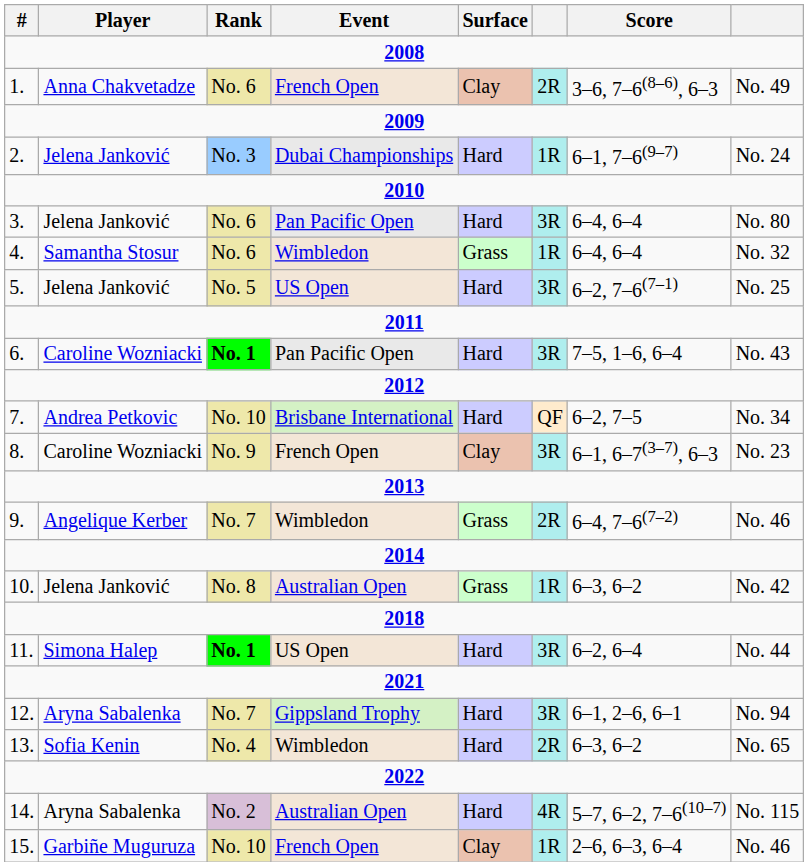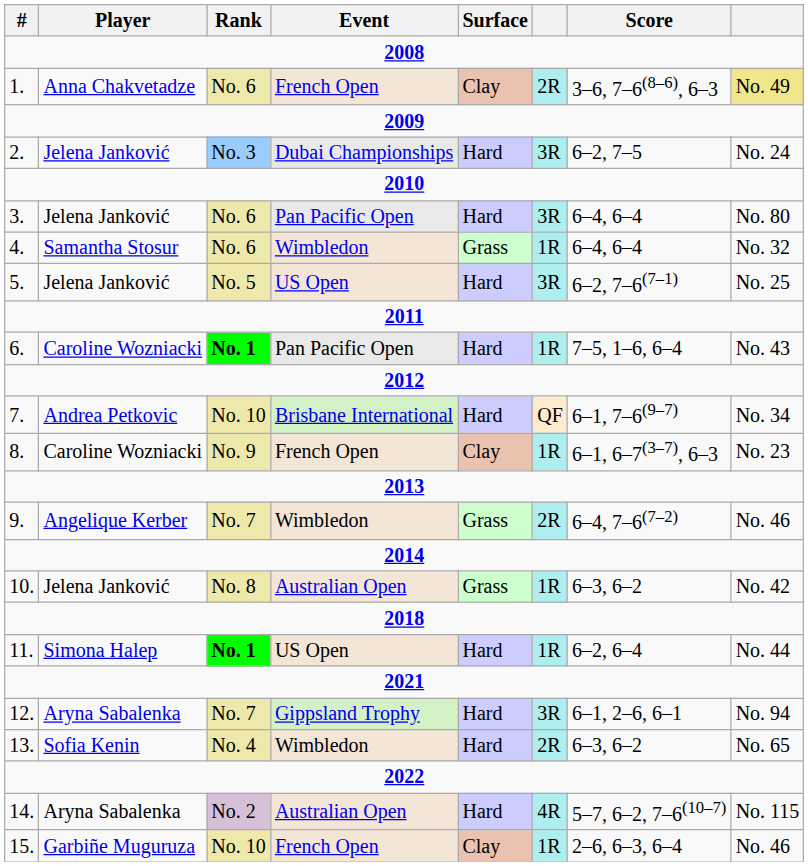 <table class="wikitable sortable">
 <tr>
 <th>#</th>
 <th>Player</th>
 <th>Rank</th>
 <th>Event</th>
 <th>Surface</th>
 <th></th>
 <th class="unsortable">Score</th>
 <th></th>
 </tr>
 <tr>
 <td colspan="8" align="center"><a href='#'><strong>2008</strong></a></td>
 </tr>
 <tr>
 <td>1.</td>
 <td> <a href='#'>Anna Chakvetadze</a></td>
 <td bgcolor=EEE8AA>No. 6</td>
 <td bgcolor=f3e6d7><a href='#'>French Open</a></td>
 <td bgcolor=ebc2af>Clay</td>
 <td bgcolor=afeeee>2R</td>
 <td>3–6, 7–6<sup>(8–6)</sup>, 6–3</td>
-<td>No. 49</td>
+<td style="background: khaki;">No. 49</td>
 </tr>
 <tr>
 <td colspan="8" align="center"><a href='#'><strong>2009</strong></a></td>
 </tr>
 <tr>
 <td>2.</td>
 <td> <a href='#'>Jelena Janković</a></td>
 <td bgcolor=99CCFF>No. 3</td>
 <td bgcolor=e9e9e9><a href='#'>Dubai Championships</a></td>
 <td bgcolor=CCCCFF>Hard</td>
-<td bgcolor=afeeee>1R</td>
-<td>6–1, 7–6<sup>(9–7)</sup></td>
+<td bgcolor=afeeee>3R</td>
+<td>6–2, 7–5</td>
 <td>No. 24</td>
 </tr>
 <tr>
 <td colspan="8" align="center"><a href='#'><strong>2010</strong></a></td>
 </tr>
 <tr>
 <td>3.</td>
 <td> Jelena Janković</td>
 <td bgcolor=EEE8AA>No. 6</td>
 <td bgcolor=e9e9e9><a href='#'>Pan Pacific Open</a></td>
 <td bgcolor=CCCCFF>Hard</td>
 <td bgcolor=AFEEEE>3R</td>
 <td>6–4, 6–4</td>
 <td>No. 80</td>
 </tr>
 <tr>
 <td>4.</td>
 <td> <a href='#'>Samantha Stosur</a></td>
 <td bgcolor=EEE8AA>No. 6</td>
 <td bgcolor=f3e6d7><a href='#'>Wimbledon</a></td>
 <td bgcolor=CCFFCC>Grass</td>
 <td bgcolor=afeeee>1R</td>
 <td>6–4, 6–4</td>
 <td>No. 32</td>
 </tr>
 <tr>
 <td>5.</td>
 <td> Jelena Janković</td>
 <td bgcolor=EEE8AA>No. 5</td>
 <td bgcolor=f3e6d7><a href='#'>US Open</a></td>
 <td bgcolor=CCCCFF>Hard</td>
 <td bgcolor=afeeee>3R</td>
 <td>6–2, 7–6<sup>(7–1)</sup></td>
 <td>No. 25</td>
 </tr>
 <tr>
 <td colspan="8" align="center"><a href='#'><strong>2011</strong></a></td>
 </tr>
 <tr>
 <td>6.</td>
 <td> <a href='#'>Caroline Wozniacki</a></td>
 <td bgcolor=lime><strong>No. 1</strong></td>
 <td bgcolor=E9E9E9>Pan Pacific Open</td>
 <td bgcolor=CCCCFF>Hard</td>
-<td bgcolor=AFEEEE>3R</td>
+<td bgcolor=afeeee>1R</td>
 <td>7–5, 1–6, 6–4</td>
 <td>No. 43</td>
 </tr>
 <tr>
 <td colspan="8" align="center"><a href='#'><strong>2012</strong></a></td>
 </tr>
 <tr>
 <td>7.</td>
 <td> <a href='#'>Andrea Petkovic</a></td>
 <td bgcolor=EEE8AA>No. 10</td>
 <td bgcolor="D4F1C5"><a href='#'>Brisbane International</a></td>
 <td bgcolor=CCCCFF>Hard</td>
 <td bgcolor=FFEBCD>QF</td>
-<td>6–2, 7–5</td>
+<td>6–1, 7–6<sup>(9–7)</sup></td>
 <td>No. 34</td>
 </tr>
 <tr>
 <td>8.</td>
 <td> Caroline Wozniacki</td>
 <td bgcolor=EEE8AA>No. 9</td>
 <td bgcolor=f3e6d7>French Open</td>
 <td bgcolor=EBC2AF>Clay</td>
-<td bgcolor=afeeee>3R</td>
+<td bgcolor=afeeee>1R</td>
 <td>6–1, 6–7<sup>(3–7)</sup>, 6–3</td>
 <td>No. 23</td>
 </tr>
 <tr>
 <td colspan="8" align="center"><a href='#'><strong>2013</strong></a></td>
 </tr>
 <tr>
 <td>9.</td>
 <td> <a href='#'>Angelique Kerber</a></td>
 <td bgcolor=EEE8AA>No. 7</td>
 <td bgcolor=F3e6d7>Wimbledon</td>
 <td bgcolor=ccffcc>Grass</td>
 <td bgcolor=afeeee>2R</td>
 <td>6–4, 7–6<sup>(7–2)</sup></td>
 <td>No. 46</td>
 </tr>
 <tr>
 <td colspan="8" align="center"><a href='#'><strong>2014</strong></a></td>
 </tr>
 <tr>
 <td>10.</td>
 <td> Jelena Janković</td>
 <td bgcolor=EEE8AA>No. 8</td>
 <td bgcolor=f3e6d7><a href='#'>Australian Open</a></td>
 <td bgcolor=ccffcc>Grass</td>
 <td bgcolor=afeeee>1R</td>
 <td>6–3, 6–2</td>
 <td>No. 42</td>
 </tr>
 <tr>
 <td colspan="8" align="center"><a href='#'><strong>2018</strong></a></td>
 </tr>
 <tr>
 <td>11.</td>
 <td> <a href='#'>Simona Halep</a></td>
 <td bgcolor=lime><strong>No. 1</strong></td>
 <td bgcolor=F3e6d7>US Open</td>
 <td bgcolor=ccccff>Hard</td>
-<td bgcolor=afeeee>3R</td>
+<td bgcolor=afeeee>1R</td>
 <td>6–2, 6–4</td>
 <td>No. 44</td>
 </tr>
 <tr>
 <td colspan="8" align="center"><a href='#'><strong>2021</strong></a></td>
 </tr>
 <tr>
 <td>12.</td>
 <td> <a href='#'>Aryna Sabalenka</a></td>
 <td bgcolor=EEE8AA>No. 7</td>
 <td bgcolor="D4F1C5"><a href='#'>Gippsland Trophy</a></td>
 <td bgcolor=ccccff>Hard</td>
 <td bgcolor=afeeee>3R</td>
 <td>6–1, 2–6, 6–1</td>
 <td>No. 94</td>
 </tr>
 <tr>
 <td>13.</td>
 <td> <a href='#'>Sofia Kenin</a></td>
 <td bgcolor=EEE8AA>No. 4</td>
 <td bgcolor=F3e6d7>Wimbledon</td>
 <td bgcolor=CCCCFF>Hard</td>
 <td bgcolor=afeeee>2R</td>
 <td>6–3, 6–2</td>
 <td>No. 65</td>
 </tr>
 <tr>
 <td colspan="8" align="center"><a href='#'><strong>2022</strong></a></td>
 </tr>
 <tr>
 <td>14.</td>
 <td> Aryna Sabalenka</td>
 <td bgcolor=thistle>No. 2</td>
 <td bgcolor=f3e6d7><a href='#'>Australian Open</a></td>
 <td bgcolor=CCCCFF>Hard</td>
 <td bgcolor=afeeee>4R</td>
 <td>5–7, 6–2, 7–6<sup>(10–7)</sup></td>
 <td>No. 115</td>
 </tr>
 <tr>
 <td>15.</td>
 <td> <a href='#'>Garbiñe Muguruza</a></td>
 <td bgcolor=eee8AA>No. 10</td>
 <td bgcolor=f3e6d7><a href='#'>French Open</a></td>
 <td bgcolor=ebc2af>Clay</td>
 <td bgcolor=afeeee>1R</td>
 <td>2–6, 6–3, 6–4</td>
 <td>No. 46</td>
 </tr>
 </table>
